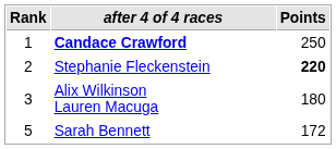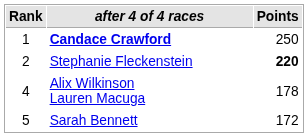 <table cellspacing="1" cellpadding="3" style="border:1px solid #aaa; font-size:86%;">
 <tr style="background:#e4e4e4;">
 <th style="border-bottom:1px solid #aaa; width:10px;">Rank</th>
 <th style="border-bottom:1px solid #aaa; width:200px; white-space:nowrap;"><em>after 4 of 4 races</em></th>
 <th style="border-bottom:1px solid #aaa; width:20px;">Points</th>
 </tr>
 <tr>
 <td style="text-align:center;">1</td>
 <td> <strong><a href='#'>Candace Crawford</a></strong></td>
 <td align="right">250</td>
 </tr>
 <tr>
 <td style="text-align:center;">2</td>
 <td> <a href='#'>Stephanie Fleckenstein</a></td>
 <td align="right"><strong>220</strong></td>
 </tr>
 <tr>
-<td style="text-align:center;">3</td>
+<td style="text-align:center;">4</td>
 <td> <a href='#'>Alix Wilkinson</a><br> <a href='#'>Lauren Macuga</a></td>
-<td align="right">180</td>
+<td align="right">178</td>
 </tr>
 <tr>
 <td style="text-align:center;">5</td>
 <td> <a href='#'>Sarah Bennett</a></td>
 <td align="right">172</td>
 </tr>
 </table>
